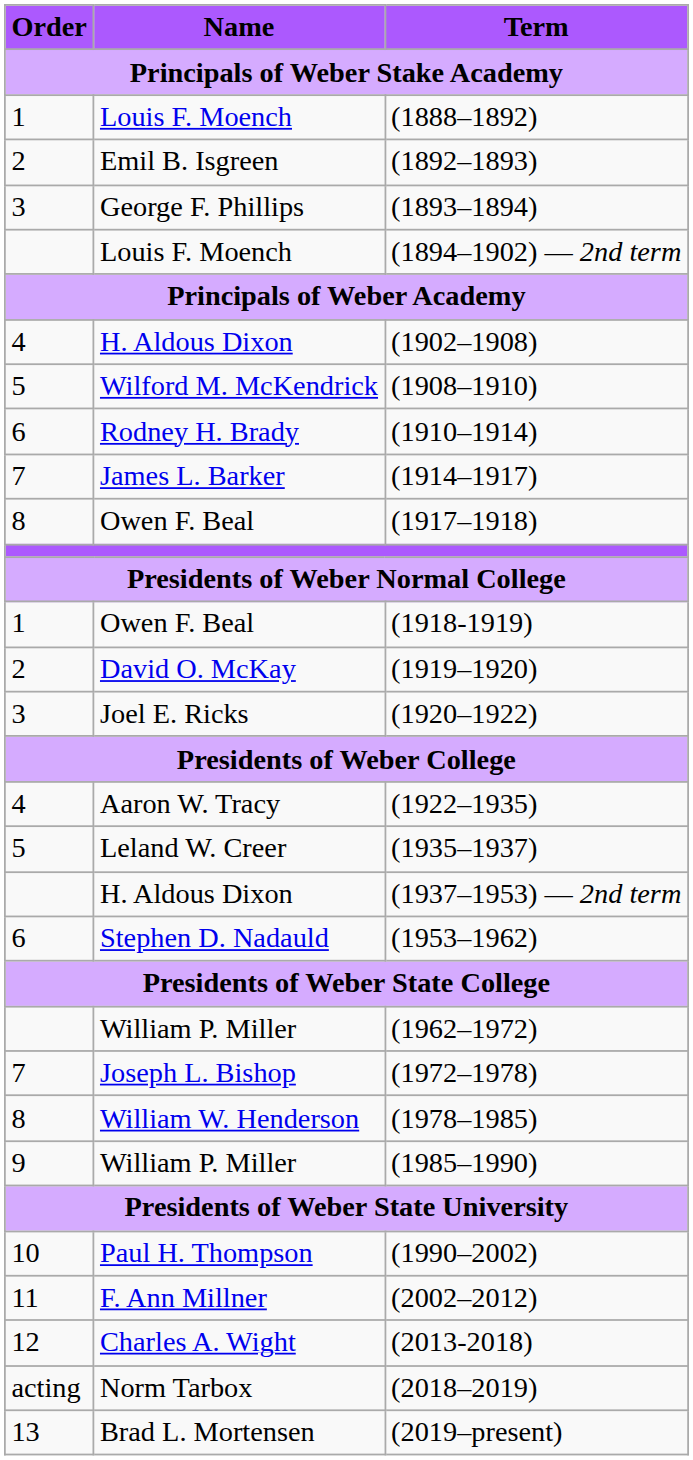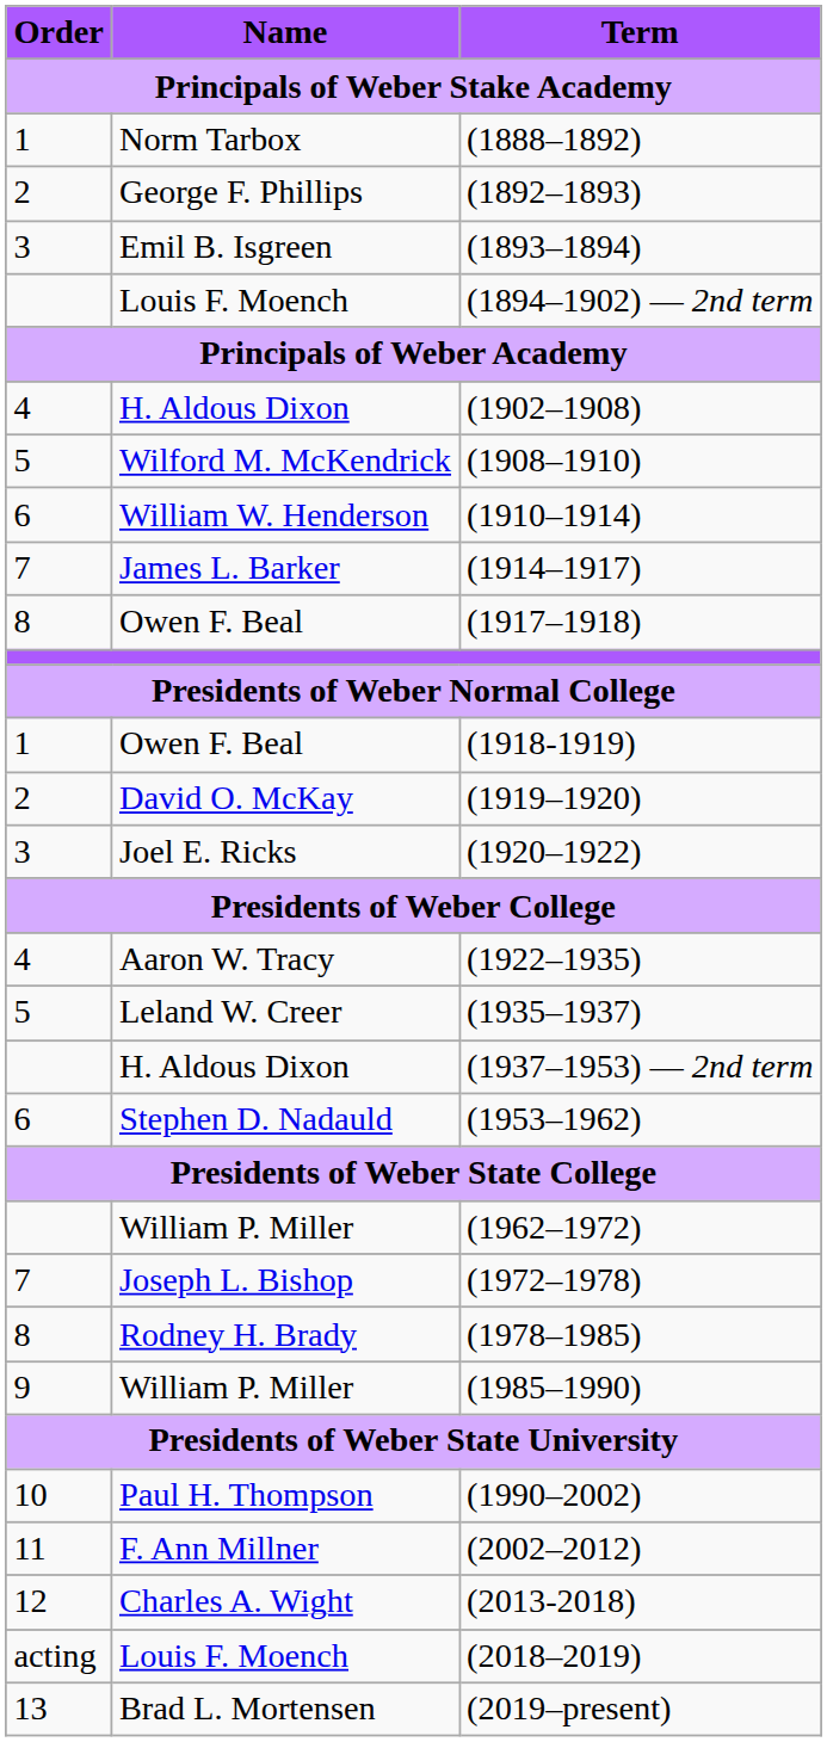 <table class="wikitable" border="1">
 <tr>
 <th style="background:#AC59FE;">Order</th>
 <th style="background:#AC59FE;">Name</th>
 <th style="background:#AC59FE;">Term</th>
 </tr>
 <tr>
 <th colspan="3" style="background:#D5ABFF;">Principals of Weber Stake Academy</th>
 </tr>
 <tr>
 <td>1</td>
-<td><a href='#'>Louis F. Moench</a></td>
+<td>Norm Tarbox</td>
 <td>(1888–1892)</td>
 </tr>
 <tr>
 <td>2</td>
-<td>Emil B. Isgreen</td>
+<td>George F. Phillips</td>
 <td>(1892–1893)</td>
 </tr>
 <tr>
 <td>3</td>
-<td>George F. Phillips</td>
+<td>Emil B. Isgreen</td>
 <td>(1893–1894)</td>
 </tr>
 <tr>
 <td></td>
 <td>Louis F. Moench</td>
 <td>(1894–1902) — <em>2nd term</em></td>
 </tr>
 <tr>
 <th colspan="3" style="background:#D5ABFF;">Principals of Weber Academy</th>
 </tr>
 <tr>
 <td>4</td>
 <td><a href='#'>H. Aldous Dixon</a></td>
 <td>(1902–1908)</td>
 </tr>
 <tr>
 <td>5</td>
 <td><a href='#'>Wilford M. McKendrick</a></td>
 <td>(1908–1910)</td>
 </tr>
 <tr>
 <td>6</td>
-<td><a href='#'>Rodney H. Brady</a></td>
+<td><a href='#'>William W. Henderson</a></td>
 <td>(1910–1914)</td>
 </tr>
 <tr>
 <td>7</td>
 <td><a href='#'>James L. Barker</a></td>
 <td>(1914–1917)</td>
 </tr>
 <tr>
 <td>8</td>
 <td>Owen F. Beal</td>
 <td>(1917–1918)</td>
 </tr>
 <tr>
 <th colspan="3" style="background:#AC59FE;"></th>
 </tr>
 <tr>
 <th colspan="3" style="background:#D5ABFF;">Presidents of Weber Normal College</th>
 </tr>
 <tr>
 <td>1</td>
 <td>Owen F. Beal</td>
 <td>(1918-1919)</td>
 </tr>
 <tr>
 <td>2</td>
 <td><a href='#'>David O. McKay</a></td>
 <td>(1919–1920)</td>
 </tr>
 <tr>
 <td>3</td>
 <td>Joel E. Ricks</td>
 <td>(1920–1922)</td>
 </tr>
 <tr>
 <th colspan="3" style="background:#D5ABFF;">Presidents of Weber College</th>
 </tr>
 <tr>
 <td>4</td>
 <td>Aaron W. Tracy</td>
 <td>(1922–1935)</td>
 </tr>
 <tr>
 <td>5</td>
 <td>Leland W. Creer</td>
 <td>(1935–1937)</td>
 </tr>
 <tr>
 <td></td>
 <td>H. Aldous Dixon</td>
 <td>(1937–1953) — <em>2nd term</em></td>
 </tr>
 <tr>
 <td>6</td>
 <td><a href='#'>Stephen D. Nadauld</a></td>
 <td>(1953–1962)</td>
 </tr>
 <tr>
 <th colspan="3" style="background:#D5ABFF;">Presidents of Weber State College</th>
 </tr>
 <tr>
 <td></td>
 <td>William P. Miller</td>
 <td>(1962–1972)</td>
 </tr>
 <tr>
 <td>7</td>
 <td><a href='#'>Joseph L. Bishop</a></td>
 <td>(1972–1978)</td>
 </tr>
 <tr>
 <td>8</td>
-<td><a href='#'>William W. Henderson</a></td>
+<td><a href='#'>Rodney H. Brady</a></td>
 <td>(1978–1985)</td>
 </tr>
 <tr>
 <td>9</td>
 <td>William P. Miller</td>
 <td>(1985–1990)</td>
 </tr>
 <tr>
 <th colspan="3" style="background:#D5ABFF;">Presidents of Weber State University</th>
 </tr>
 <tr>
 <td>10</td>
 <td><a href='#'>Paul H. Thompson</a></td>
 <td>(1990–2002)</td>
 </tr>
 <tr>
 <td>11</td>
 <td><a href='#'>F. Ann Millner</a></td>
 <td>(2002–2012)</td>
 </tr>
 <tr>
 <td>12</td>
 <td><a href='#'>Charles A. Wight</a></td>
 <td>(2013-2018)</td>
 </tr>
 <tr>
 <td>acting</td>
-<td>Norm Tarbox</td>
+<td><a href='#'>Louis F. Moench</a></td>
 <td>(2018–2019)</td>
 </tr>
 <tr>
 <td>13</td>
 <td>Brad L. Mortensen</td>
 <td>(2019–present)</td>
 </tr>
 </table>
